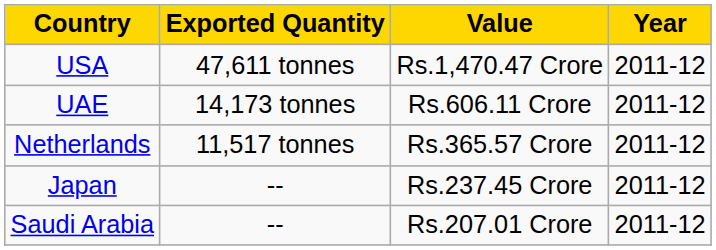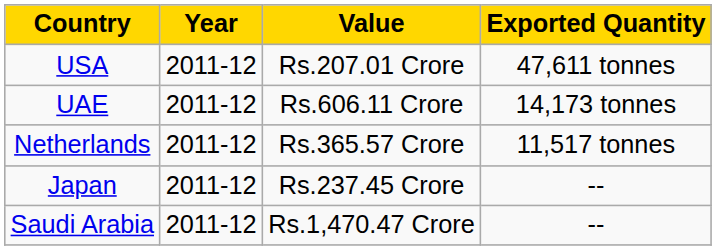 <table class="wikitable plainrowheaders unsortable" style="text-align:center">
 <tr>
 <th scope="col" rowspan="1" style="background:Gold;">Country</th>
+<th scope="col" rowspan="1" style="background:Gold;">Year</th>
+<th scope="col" rowspan="1" style="background:Gold;">Value</th>
 <th scope="col" rowspan="1" style="background:Gold;">Exported Quantity</th>
-<th scope="col" rowspan="1" style="background:Gold;">Value</th>
-<th scope="col" rowspan="1" style="background:Gold;">Year</th>
 </tr>
 <tr>
 <td valign="center"><a href='#'>USA</a></td>
+<td valign="center">2011-12</td>
+<td valign="center">Rs.207.01 Crore</td>
 <td valign="center">47,611 tonnes</td>
-<td valign="center">Rs.1,470.47 Crore</td>
-<td valign="center">2011-12</td>
 </tr>
 <tr>
 <td valign="center"><a href='#'>UAE</a></td>
+<td valign="center">2011-12</td>
+<td valign="center">Rs.606.11 Crore</td>
 <td valign="center">14,173 tonnes</td>
-<td valign="center">Rs.606.11 Crore</td>
-<td valign="center">2011-12</td>
 </tr>
 <tr>
 <td valign="center"><a href='#'>Netherlands</a></td>
+<td valign="center">2011-12</td>
+<td valign="center">Rs.365.57 Crore</td>
 <td valign="center">11,517 tonnes</td>
-<td valign="center">Rs.365.57 Crore</td>
-<td valign="center">2011-12</td>
 </tr>
 <tr>
 <td valign="center"><a href='#'>Japan</a></td>
+<td valign="center">2011-12</td>
+<td valign="center">Rs.237.45 Crore</td>
 <td valign="center">--</td>
-<td valign="center">Rs.237.45 Crore</td>
-<td valign="center">2011-12</td>
 </tr>
 <tr>
 <td valign="center"><a href='#'>Saudi Arabia</a></td>
+<td valign="center">2011-12</td>
+<td valign="center">Rs.1,470.47 Crore</td>
 <td valign="center">--</td>
-<td valign="center">Rs.207.01 Crore</td>
-<td valign="center">2011-12</td>
 </tr>
 </table>
